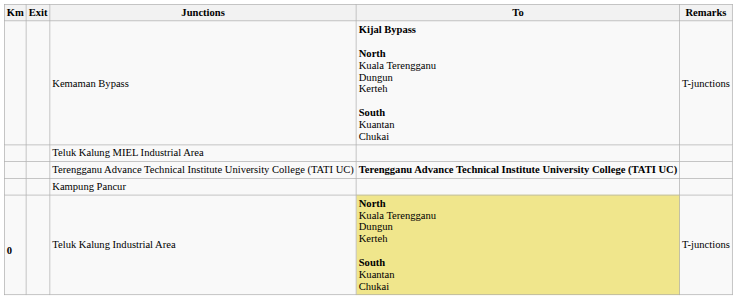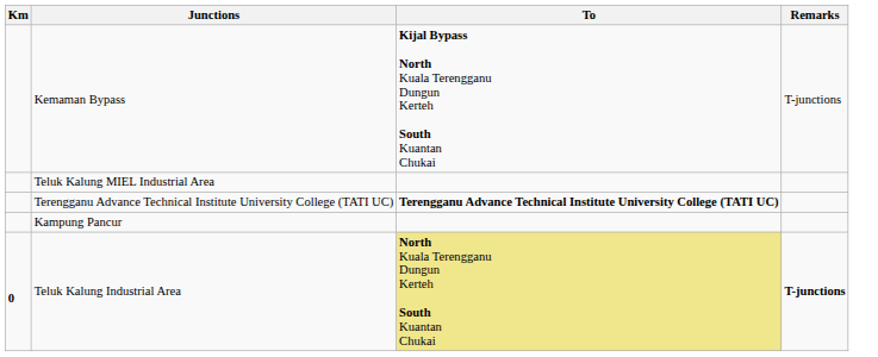 <table class="wikitable">
 <tr>
 <th>Km</th>
-<th>Exit</th>
 <th>Junctions</th>
 <th>To</th>
 <th>Remarks</th>
 </tr>
 <tr>
-<td></td>
 <td></td>
 <td>Kemaman Bypass</td>
 <td> <strong>Kijal Bypass</strong><br><br><strong>North</strong><br>  Kuala Terengganu<br>  Dungun<br>  Kerteh<br><br><strong>South</strong><br>  Kuantan<br>  Chukai</td>
 <td>T-junctions</td>
 </tr>
 <tr>
 <td></td>
-<td></td>
 <td>Teluk Kalung MIEL Industrial Area</td>
 <td></td>
 <td></td>
 </tr>
 <tr>
-<td></td>
 <td></td>
 <td>Terengganu Advance Technical Institute University College (TATI UC) </td>
 <td><strong>Terengganu Advance Technical Institute University College (TATI UC) </strong></td>
 <td></td>
 </tr>
 <tr>
 <td></td>
-<td></td>
 <td>Kampung Pancur</td>
 <td></td>
 <td></td>
 </tr>
 <tr>
 <td><br><strong>0</strong></td>
-<td></td>
 <td>Teluk Kalung Industrial Area</td>
 <td style="background: khaki;"><strong>North</strong><br>  Kuala Terengganu<br>  Dungun<br>  Kerteh<br><br><strong>South</strong><br>  Kuantan<br>  Chukai</td>
-<td>T-junctions</td>
+<td><strong>T-junctions</strong></td>
 </tr>
 </table>
